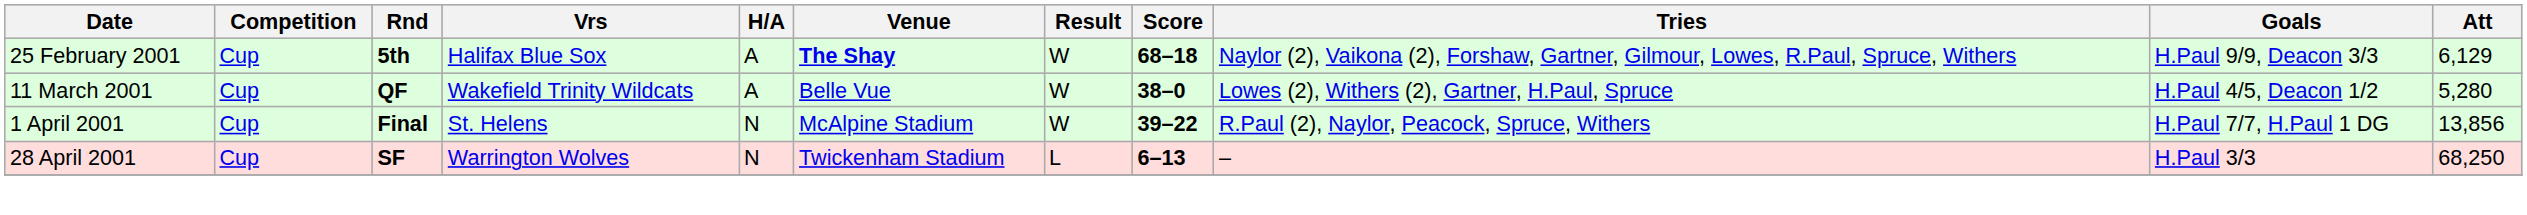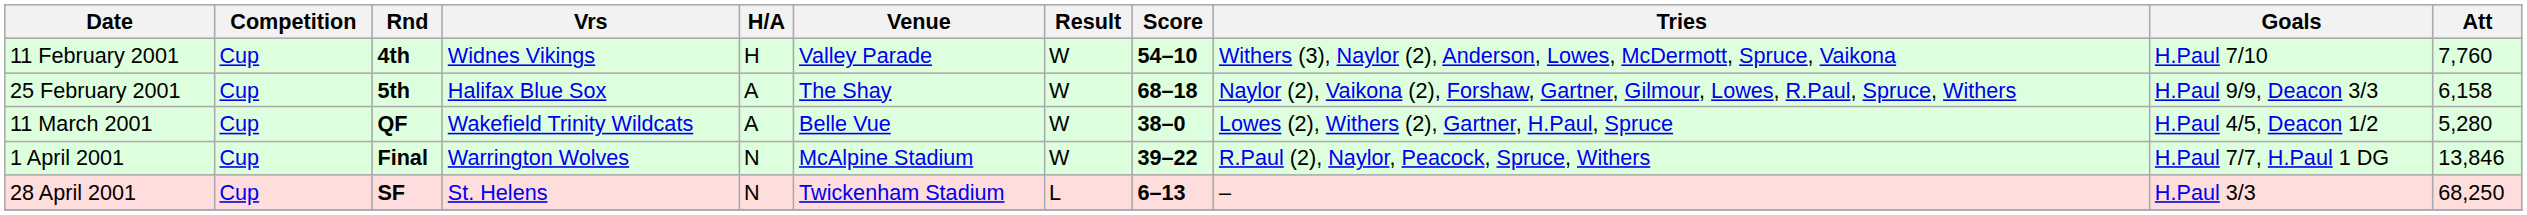 <table class="wikitable" style="font-size:85%;" width="100%">
 <tr>
 <th>Date</th>
 <th>Competition</th>
 <th>Rnd</th>
 <th>Vrs</th>
 <th>H/A</th>
 <th>Venue</th>
 <th>Result</th>
 <th>Score</th>
 <th>Tries</th>
 <th>Goals</th>
 <th>Att</th>
 </tr>
 <tr style="background:#ddffdd;" width=20|>
+<td>11 February 2001</td>
+<td><a href='#'>Cup</a></td>
+<td><strong>4th</strong></td>
+<td><a href='#'>Widnes Vikings</a></td>
+<td>H</td>
+<td><a href='#'>Valley Parade</a></td>
+<td>W</td>
+<td><strong>54–10</strong></td>
+<td><a href='#'>Withers</a> (3), <a href='#'>Naylor</a> (2), <a href='#'>Anderson</a>, <a href='#'>Lowes</a>, <a href='#'>McDermott</a>, <a href='#'>Spruce</a>, <a href='#'>Vaikona</a></td>
+<td><a href='#'>H.Paul</a> 7/10</td>
+<td>7,760</td>
+</tr>
+<tr style="background:#ddffdd;" width=20|>
 <td>25 February 2001</td>
 <td><a href='#'>Cup</a></td>
 <td><strong>5th</strong></td>
 <td><a href='#'>Halifax Blue Sox</a></td>
 <td>A</td>
-<td><strong><a href='#'>The Shay</a></strong></td>
+<td><a href='#'>The Shay</a></td>
 <td>W</td>
 <td><strong>68–18</strong></td>
 <td><a href='#'>Naylor</a> (2), <a href='#'>Vaikona</a> (2), <a href='#'>Forshaw</a>, <a href='#'>Gartner</a>, <a href='#'>Gilmour</a>, <a href='#'>Lowes</a>, <a href='#'>R.Paul</a>, <a href='#'>Spruce</a>, <a href='#'>Withers</a></td>
 <td><a href='#'>H.Paul</a> 9/9, <a href='#'>Deacon</a> 3/3</td>
-<td>6,129</td>
+<td>6,158</td>
 </tr>
 <tr style="background:#ddffdd;" width=20|>
 <td>11 March 2001</td>
 <td><a href='#'>Cup</a></td>
 <td><strong>QF</strong></td>
 <td><a href='#'>Wakefield Trinity Wildcats</a></td>
 <td>A</td>
 <td><a href='#'>Belle Vue</a></td>
 <td>W</td>
 <td><strong>38–0</strong></td>
 <td><a href='#'>Lowes</a> (2), <a href='#'>Withers</a> (2), <a href='#'>Gartner</a>, <a href='#'>H.Paul</a>, <a href='#'>Spruce</a></td>
 <td><a href='#'>H.Paul</a> 4/5, <a href='#'>Deacon</a> 1/2</td>
 <td>5,280</td>
 </tr>
 <tr style="background:#ddffdd;" width=20|>
 <td>1 April 2001</td>
 <td><a href='#'>Cup</a></td>
 <td><strong>Final</strong></td>
-<td><a href='#'>St. Helens</a></td>
+<td><a href='#'>Warrington Wolves</a></td>
 <td>N</td>
 <td><a href='#'>McAlpine Stadium</a></td>
 <td>W</td>
 <td><strong>39–22</strong></td>
 <td><a href='#'>R.Paul</a> (2), <a href='#'>Naylor</a>, <a href='#'>Peacock</a>, <a href='#'>Spruce</a>, <a href='#'>Withers</a></td>
 <td><a href='#'>H.Paul</a> 7/7, <a href='#'>H.Paul</a> 1 DG</td>
-<td>13,856</td>
+<td>13,846</td>
 </tr>
 <tr style="background:#ffdddd;" width=20|>
 <td>28 April 2001</td>
 <td><a href='#'>Cup</a></td>
 <td><strong>SF</strong></td>
-<td><a href='#'>Warrington Wolves</a></td>
+<td><a href='#'>St. Helens</a></td>
 <td>N</td>
 <td><a href='#'>Twickenham Stadium</a></td>
 <td>L</td>
 <td><strong>6–13</strong></td>
 <td>–</td>
 <td><a href='#'>H.Paul</a> 3/3</td>
 <td>68,250</td>
 </tr>
 <tr>
 </tr>
 </table>
